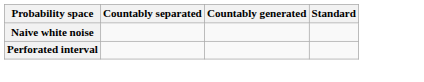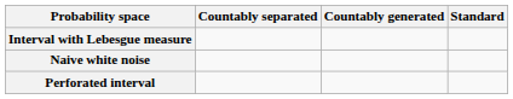 <table class="wikitable" style="font-size: 90%; text-align: center; width: auto;">
 <tr>
 <th>Probability space</th>
 <th>Countably separated</th>
 <th>Countably generated</th>
 <th>Standard</th>
+</tr>
+<tr>
+<th>Interval with Lebesgue measure</th>
+<td></td>
+<td></td>
+<td></td>
 </tr>
 <tr>
 <th>Naive white noise</th>
 <td></td>
 <td></td>
 <td></td>
 </tr>
 <tr>
 <th>Perforated interval</th>
 <td></td>
 <td></td>
 <td></td>
 </tr>
 </table>
